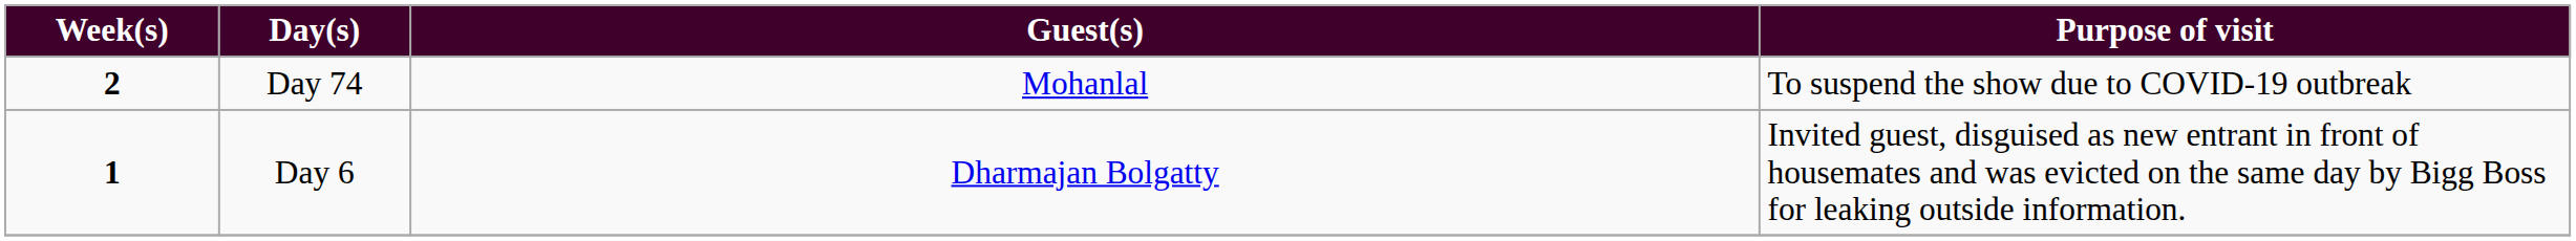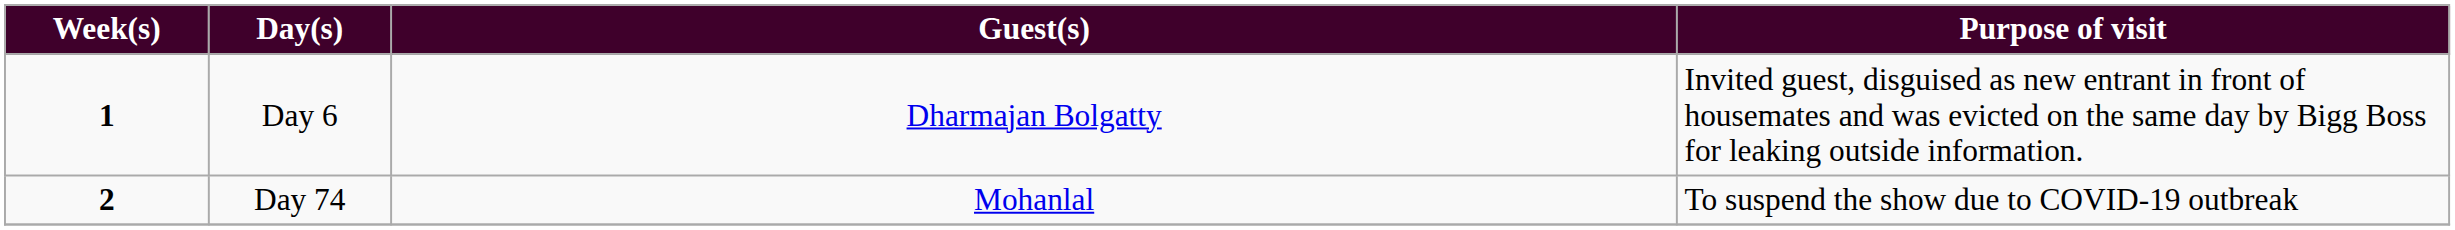 <table class="wikitable">
 <tr>
 <th style="background:#3f002b; color:white; width:3%;">Week(s)</th>
 <th style="background:#3f002b; color:white; width:3%;">Day(s)</th>
 <th style="background:#3f002b; color:white; width:25%;">Guest(s)</th>
 <th style="background:#3f002b; color:white; width:15%;">Purpose of visit</th>
 </tr>
 <tr>
+<td align=center><strong>1</strong></td>
+<td align=center>Day 6</td>
+<td align=center><a href='#'>Dharmajan Bolgatty</a></td>
+<td>Invited guest, disguised as new entrant in front of housemates and was evicted on the same day by Bigg Boss for leaking outside information.</td>
+</tr>
+<tr>
 <td align=center><strong>2</strong></td>
 <td align=center>Day 74</td>
 <td align=center><a href='#'>Mohanlal</a></td>
 <td>To suspend the show due to COVID-19 outbreak</td>
 </tr>
 <tr>
-<td align=center><strong>1</strong></td>
-<td align=center>Day 6</td>
-<td align=center><a href='#'>Dharmajan Bolgatty</a></td>
-<td>Invited guest, disguised as new entrant in front of housemates and was evicted on the same day by Bigg Boss for leaking outside information.</td>
-</tr>
-<tr>
 </tr>
 </table>
